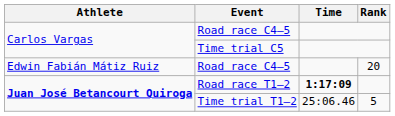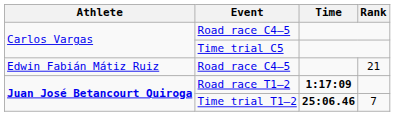 <table class=wikitable style=font-size:95%;text-align:center>
 <tr>
 <th>Athlete</th>
 <th>Event</th>
 <th>Time</th>
 <th>Rank</th>
 </tr>
 <tr style="text-align:center">
 <td style="text-align:left" rowspan=2><a href='#'>Carlos Vargas</a></td>
 <td style="text-align:left"><a href='#'>Road race C4–5</a></td>
 <td colspan=2><strong></strong></td>
 </tr>
 <tr style="text-align:center">
 <td style="text-align:left"><a href='#'>Time trial C5</a></td>
 <td colspan=2><strong></strong></td>
 </tr>
 <tr style="text-align:center">
 <td style="text-align:left"><a href='#'>Edwin Fabián Mátiz Ruiz</a></td>
 <td style="text-align:left"><a href='#'>Road race C4–5</a></td>
 <td><strong></strong></td>
-<td>20</td>
+<td>21</td>
 </tr>
 <tr style="text-align:center">
 <td style="text-align:left" rowspan=2><strong><a href='#'>Juan José Betancourt Quiroga</a></strong></td>
 <td style="text-align:left"><a href='#'>Road race T1–2</a></td>
 <td><strong>1:17:09</strong></td>
 <td></td>
 </tr>
 <tr style="text-align:center">
 <td style="text-align:left"><a href='#'>Time trial T1–2</a></td>
-<td>25:06.46</td>
-<td>5</td>
+<td><strong>25:06.46</strong></td>
+<td>7</td>
 </tr>
 </table>
